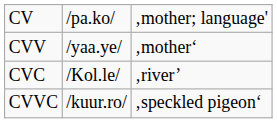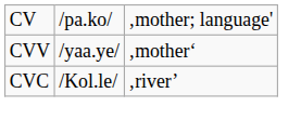 <table class="wikitable">
 <tr>
 <td>CV</td>
 <td>/pa.ko/</td>
 <td>‚mother; language'</td>
 </tr>
 <tr>
 <td>CVV</td>
 <td>/yaa.ye/</td>
 <td>‚mother‘</td>
 </tr>
 <tr>
 <td>CVC</td>
 <td>/Kol.le/</td>
 <td>‚river’</td>
 </tr>
-<tr>
-<td>CVVC</td>
-<td>/kuur.ro/</td>
-<td>‚speckled pigeon‘</td>
-</tr>
 </table>
